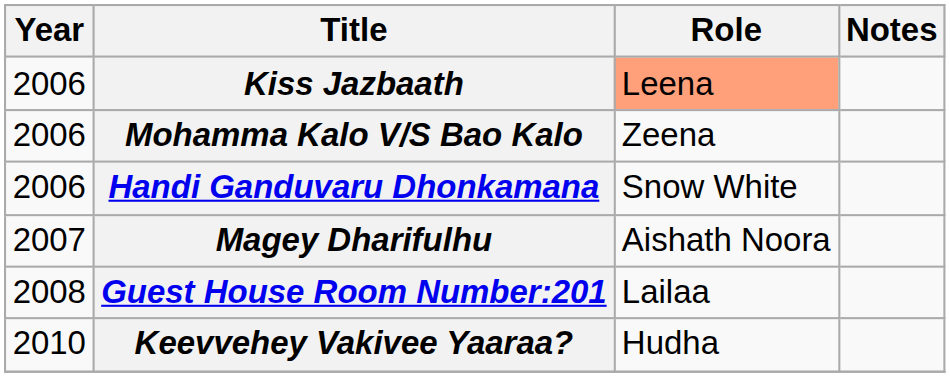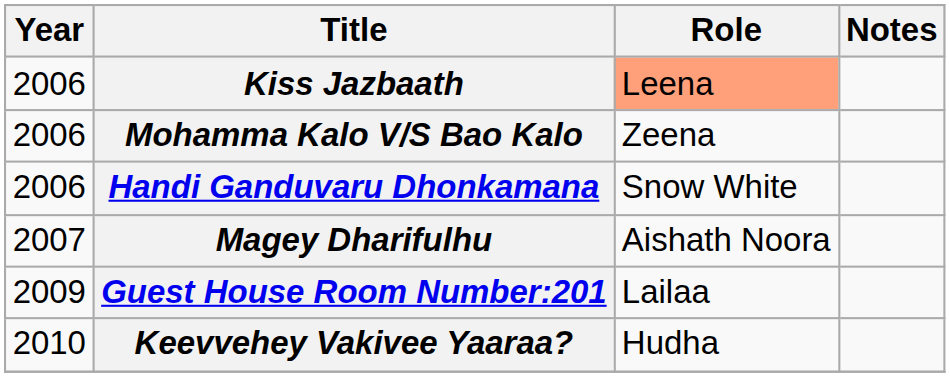 <table class="wikitable sortable plainrowheaders">
 <tr style="background:#ccc; text-align:center;">
 <th scope="col">Year</th>
 <th scope="col">Title</th>
 <th scope="col">Role</th>
 <th scope="col">Notes</th>
 </tr>
 <tr>
 <td>2006</td>
 <th scope="row"><em>Kiss Jazbaath</em></th>
 <td style="background: lightsalmon;">Leena</td>
 <td></td>
 </tr>
 <tr>
 <td>2006</td>
 <th scope="row"><em>Mohamma Kalo V/S Bao Kalo</em></th>
 <td>Zeena</td>
 <td></td>
 </tr>
 <tr>
 <td>2006</td>
 <th scope="row"><em><a href='#'>Handi Ganduvaru Dhonkamana</a></em></th>
 <td>Snow White</td>
 <td></td>
 </tr>
 <tr>
 <td>2007</td>
 <th scope="row"><em>Magey Dharifulhu</em></th>
 <td>Aishath Noora</td>
 <td></td>
 </tr>
 <tr>
-<td>2008</td>
+<td>2009</td>
 <th scope="row"><em><a href='#'>Guest House Room Number:201</a></em></th>
 <td>Lailaa</td>
 <td></td>
 </tr>
 <tr>
 <td>2010</td>
 <th scope="row"><em>Keevvehey Vakivee Yaaraa?</em></th>
 <td>Hudha</td>
 <td></td>
 </tr>
 <tr>
 </tr>
 </table>
